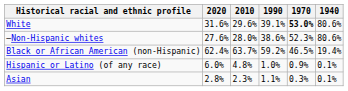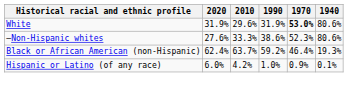 <table class="wikitable sortable" mw-collapsible mw-collapsed collapsible" style="font-size: 90%;">
 <tr>
 <th>Historical racial and ethnic profile</th>
 <th>2020</th>
 <th>2010</th>
 <th>1990</th>
 <th>1970</th>
 <th>1940</th>
 </tr>
 <tr>
 <td><a href='#'>White</a></td>
-<td>31.6%</td>
+<td>31.9%</td>
 <td>29.6%</td>
-<td>39.1%</td>
+<td>31.9%</td>
 <td><strong>53.0%</strong></td>
 <td>80.6%</td>
 </tr>
 <tr>
 <td>—<a href='#'>Non-Hispanic whites</a></td>
 <td>27.6%</td>
-<td>28.0%</td>
+<td>33.3%</td>
 <td>38.6%</td>
 <td>52.3%</td>
 <td>80.6%</td>
 </tr>
 <tr>
 <td><a href='#'>Black or African American</a> (non-Hispanic)</td>
 <td>62.4%</td>
 <td>63.7%</td>
 <td>59.2%</td>
-<td>46.5%</td>
-<td>19.4%</td>
+<td>46.4%</td>
+<td>19.3%</td>
 </tr>
 <tr>
 <td><a href='#'>Hispanic or Latino</a> (of any race)</td>
 <td>6.0%</td>
-<td>4.8%</td>
+<td>4.2%</td>
 <td>1.0%</td>
 <td>0.9%</td>
 <td>0.1%</td>
 </tr>
-<tr>
-<td><a href='#'>Asian</a></td>
-<td>2.8%</td>
-<td>2.3%</td>
-<td>1.1%</td>
-<td>0.3%</td>
-<td>0.1%</td>
-</tr>
 </table>
